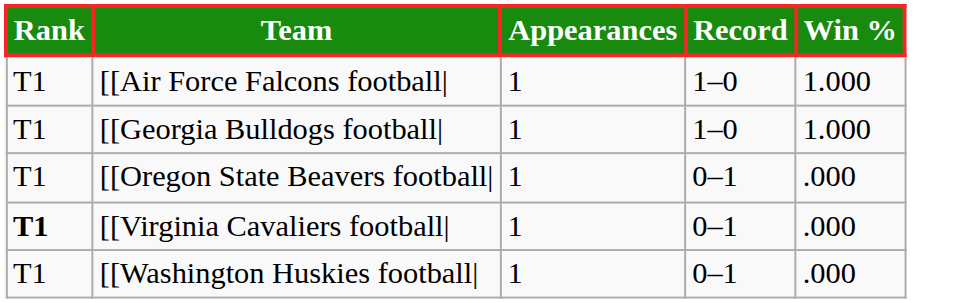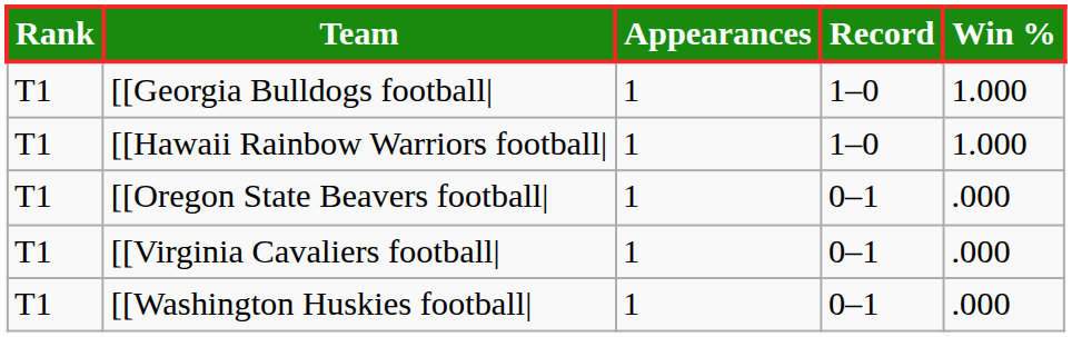 <table class="wikitable">
 <tr>
 <th style="background:#188A0E; color:#FFFFFF; border: 2px solid #F82627;">Rank</th>
 <th style="background:#188A0E; color:#FFFFFF; border: 2px solid #F82627;">Team</th>
 <th style="background:#188A0E; color:#FFFFFF; border: 2px solid #F82627;">Appearances</th>
 <th style="background:#188A0E; color:#FFFFFF; border: 2px solid #F82627;">Record</th>
 <th style="background:#188A0E; color:#FFFFFF; border: 2px solid #F82627;">Win %</th>
 </tr>
 <tr>
 <td>T1</td>
-<td style=>[[Air Force Falcons football|</td>
+<td style=>[[Georgia Bulldogs football|</td>
 <td>1</td>
 <td>1–0</td>
 <td>1.000</td>
 </tr>
 <tr>
 <td>T1</td>
-<td style=>[[Georgia Bulldogs football|</td>
+<td style=>[[Hawaii Rainbow Warriors football|</td>
 <td>1</td>
 <td>1–0</td>
 <td>1.000</td>
 </tr>
 <tr>
 <td>T1</td>
 <td style=>[[Oregon State Beavers football|</td>
 <td>1</td>
 <td>0–1</td>
 <td>.000</td>
 </tr>
 <tr>
-<td><strong>T1</strong></td>
+<td>T1</td>
 <td style=>[[Virginia Cavaliers football|</td>
 <td>1</td>
 <td>0–1</td>
 <td>.000</td>
 </tr>
 <tr>
 <td>T1</td>
 <td style=>[[Washington Huskies football|</td>
 <td>1</td>
 <td>0–1</td>
 <td>.000</td>
 </tr>
 </table>
